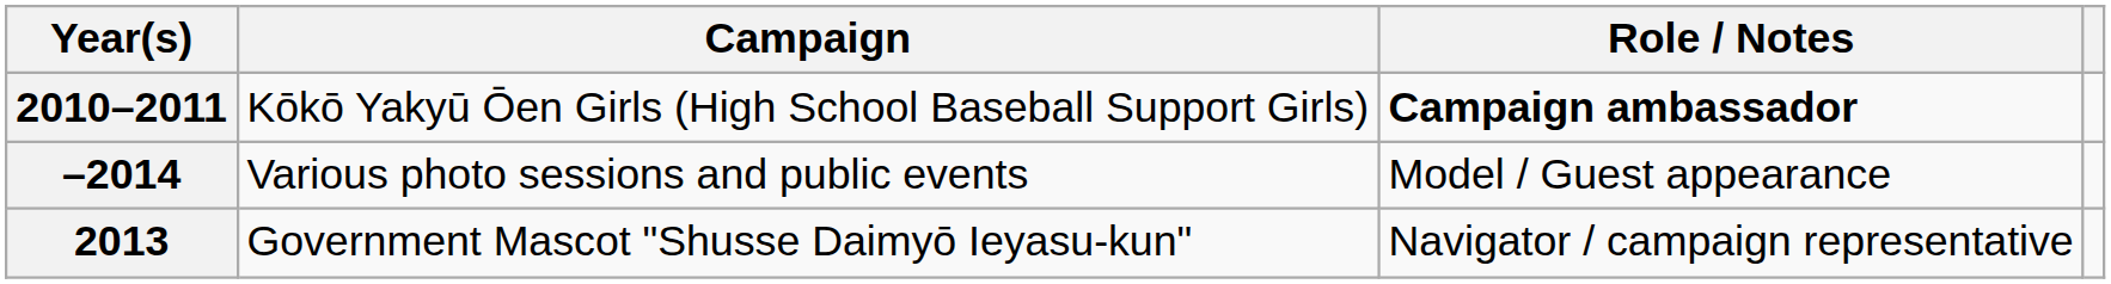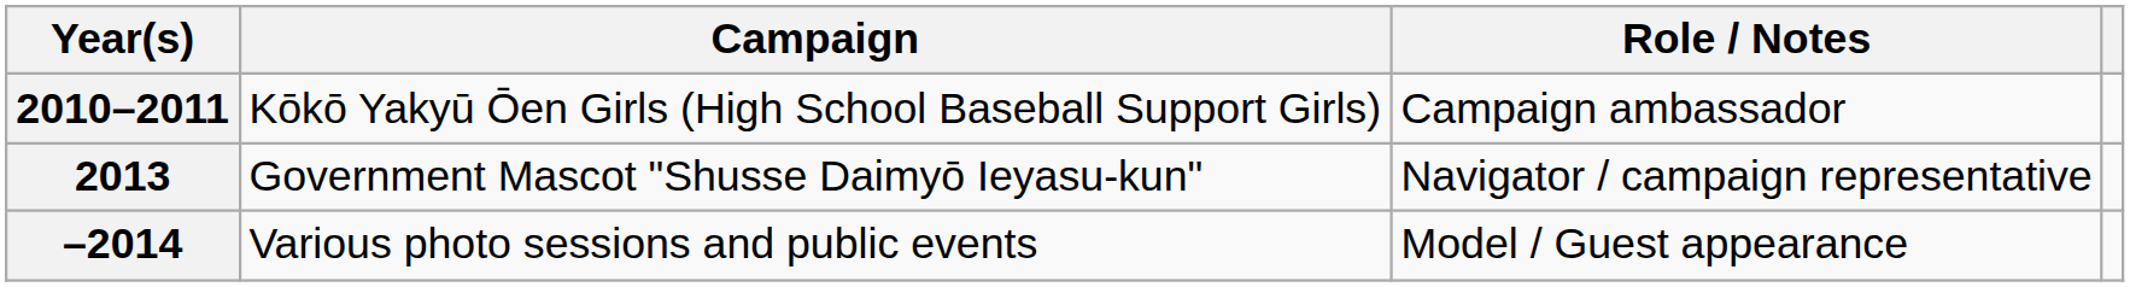 <table class="wikitable plainrowheaders sortable">
 <tr>
 <th scope="col">Year(s)</th>
 <th scope="col">Campaign</th>
 <th scope="col">Role / Notes</th>
 <th scope="col" class="unsortable"></th>
 </tr>
 <tr>
 <th scope="row">2010–2011</th>
 <td>Kōkō Yakyū Ōen Girls (High School Baseball Support Girls)</td>
-<td><strong>Campaign ambassador</strong></td>
+<td>Campaign ambassador</td>
+<td style="text-align:center"></td>
+</tr>
+<tr>
+<th scope="row">2013</th>
+<td>Government Mascot "Shusse Daimyō Ieyasu-kun"</td>
+<td>Navigator / campaign representative</td>
 <td style="text-align:center"></td>
 </tr>
 <tr>
 <th scope="row">–2014</th>
 <td>Various photo sessions and public events</td>
 <td>Model / Guest appearance</td>
 <td style="text-align:center"></td>
 </tr>
-<tr>
-<th scope="row">2013</th>
-<td>Government Mascot "Shusse Daimyō Ieyasu-kun"</td>
-<td>Navigator / campaign representative</td>
-<td style="text-align:center"></td>
-</tr>
 </table>
